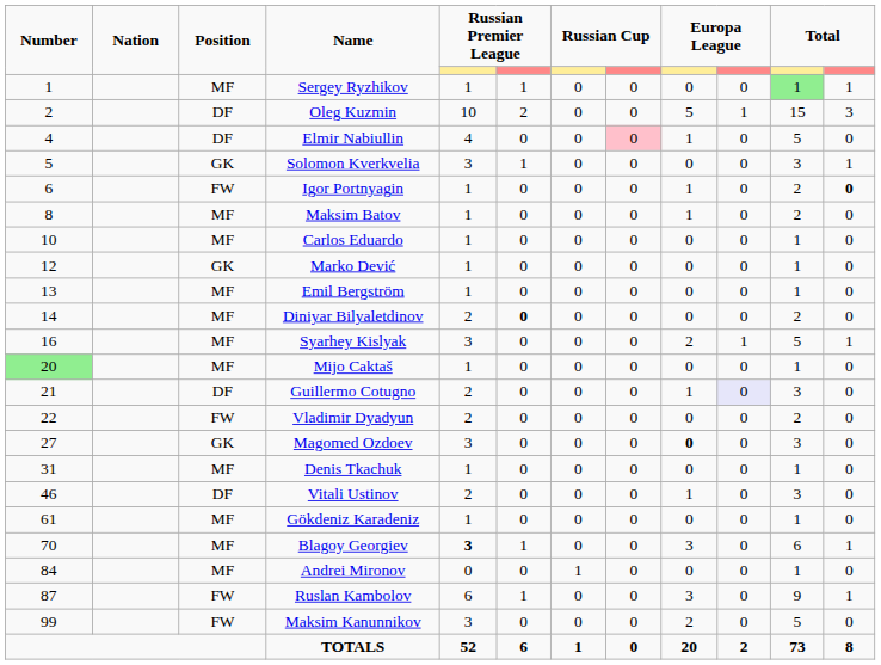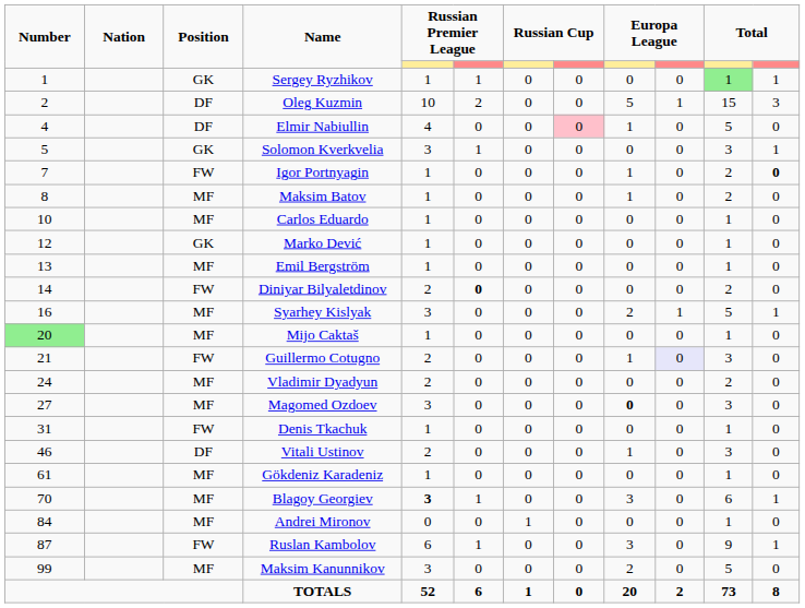 <table class="wikitable" style="font-size: 100%; text-align: center;">
 <tr>
 <td rowspan="2" width="10%" align="center"><strong>Number</strong></td>
 <td rowspan="2" width="10%" align="center"><strong>Nation</strong></td>
 <td rowspan="2" width="10%" align="center"><strong>Position</strong></td>
 <td rowspan="2" width="20%" align="center"><strong>Name</strong></td>
 <td colspan="2" align="center"><strong>Russian Premier League</strong></td>
 <td colspan="2" align="center"><strong>Russian Cup</strong></td>
 <td colspan="2" align="center"><strong>Europa League</strong></td>
 <td colspan="2" align="center"><strong>Total</strong></td>
 </tr>
 <tr>
 <th width=60 style="background: #FFEE99"></th>
 <th width=60 style="background: #FF8888"></th>
 <th width=60 style="background: #FFEE99"></th>
 <th width=60 style="background: #FF8888"></th>
 <th width=60 style="background: #FFEE99"></th>
 <th width=60 style="background: #FF8888"></th>
 <th width=60 style="background: #FFEE99"></th>
 <th width=60 style="background: #FF8888"></th>
 </tr>
 <tr>
 <td>1</td>
 <td></td>
-<td>MF</td>
+<td>GK</td>
 <td><a href='#'>Sergey Ryzhikov</a></td>
 <td>1</td>
 <td>1</td>
 <td>0</td>
 <td>0</td>
 <td>0</td>
 <td>0</td>
 <td style="background: lightgreen;">1</td>
 <td>1</td>
 </tr>
 <tr>
 <td>2</td>
 <td></td>
 <td>DF</td>
 <td><a href='#'>Oleg Kuzmin</a></td>
 <td>10</td>
 <td>2</td>
 <td>0</td>
 <td>0</td>
 <td>5</td>
 <td>1</td>
 <td>15</td>
 <td>3</td>
 </tr>
 <tr>
 <td>4</td>
 <td></td>
 <td>DF</td>
 <td><a href='#'>Elmir Nabiullin</a></td>
 <td>4</td>
 <td>0</td>
 <td>0</td>
 <td style="background: pink;">0</td>
 <td>1</td>
 <td>0</td>
 <td>5</td>
 <td>0</td>
 </tr>
 <tr>
 <td>5</td>
 <td></td>
 <td>GK</td>
 <td><a href='#'>Solomon Kverkvelia</a></td>
 <td>3</td>
 <td>1</td>
 <td>0</td>
 <td>0</td>
 <td>0</td>
 <td>0</td>
 <td>3</td>
 <td>1</td>
 </tr>
 <tr>
-<td>6</td>
+<td>7</td>
 <td></td>
 <td>FW</td>
 <td><a href='#'>Igor Portnyagin</a></td>
 <td>1</td>
 <td>0</td>
 <td>0</td>
 <td>0</td>
 <td>1</td>
 <td>0</td>
 <td>2</td>
 <td><strong>0</strong></td>
 </tr>
 <tr>
 <td>8</td>
 <td></td>
 <td>MF</td>
 <td><a href='#'>Maksim Batov</a></td>
 <td>1</td>
 <td>0</td>
 <td>0</td>
 <td>0</td>
 <td>1</td>
 <td>0</td>
 <td>2</td>
 <td>0</td>
 </tr>
 <tr>
 <td>10</td>
 <td></td>
 <td>MF</td>
 <td><a href='#'>Carlos Eduardo</a></td>
 <td>1</td>
 <td>0</td>
 <td>0</td>
 <td>0</td>
 <td>0</td>
 <td>0</td>
 <td>1</td>
 <td>0</td>
 </tr>
 <tr>
 <td>12</td>
 <td></td>
 <td>GK</td>
 <td><a href='#'>Marko Dević</a></td>
 <td>1</td>
 <td>0</td>
 <td>0</td>
 <td>0</td>
 <td>0</td>
 <td>0</td>
 <td>1</td>
 <td>0</td>
 </tr>
 <tr>
 <td>13</td>
 <td></td>
 <td>MF</td>
 <td><a href='#'>Emil Bergström</a></td>
 <td>1</td>
 <td>0</td>
 <td>0</td>
 <td>0</td>
 <td>0</td>
 <td>0</td>
 <td>1</td>
 <td>0</td>
 </tr>
 <tr>
 <td>14</td>
 <td></td>
-<td>MF</td>
+<td>FW</td>
 <td><a href='#'>Diniyar Bilyaletdinov</a></td>
 <td>2</td>
 <td><strong>0</strong></td>
 <td>0</td>
 <td>0</td>
 <td>0</td>
 <td>0</td>
 <td>2</td>
 <td>0</td>
 </tr>
 <tr>
 <td>16</td>
 <td></td>
 <td>MF</td>
 <td><a href='#'>Syarhey Kislyak</a></td>
 <td>3</td>
 <td>0</td>
 <td>0</td>
 <td>0</td>
 <td>2</td>
 <td>1</td>
 <td>5</td>
 <td>1</td>
 </tr>
 <tr>
 <td style="background: lightgreen;">20</td>
 <td></td>
 <td>MF</td>
 <td><a href='#'>Mijo Caktaš</a></td>
 <td>1</td>
 <td>0</td>
 <td>0</td>
 <td>0</td>
 <td>0</td>
 <td>0</td>
 <td>1</td>
 <td>0</td>
 </tr>
 <tr>
 <td>21</td>
 <td></td>
-<td>DF</td>
+<td>FW</td>
 <td><a href='#'>Guillermo Cotugno</a></td>
 <td>2</td>
 <td>0</td>
 <td>0</td>
 <td>0</td>
 <td>1</td>
 <td style="background: lavender;">0</td>
 <td>3</td>
 <td>0</td>
 </tr>
 <tr>
-<td>22</td>
+<td>24</td>
 <td></td>
-<td>FW</td>
+<td>MF</td>
 <td><a href='#'>Vladimir Dyadyun</a></td>
 <td>2</td>
 <td>0</td>
 <td>0</td>
 <td>0</td>
 <td>0</td>
 <td>0</td>
 <td>2</td>
 <td>0</td>
 </tr>
 <tr>
 <td>27</td>
 <td></td>
-<td>GK</td>
+<td>MF</td>
 <td><a href='#'>Magomed Ozdoev</a></td>
 <td>3</td>
 <td>0</td>
 <td>0</td>
 <td>0</td>
 <td><strong>0</strong></td>
 <td>0</td>
 <td>3</td>
 <td>0</td>
 </tr>
 <tr>
 <td>31</td>
 <td></td>
-<td>MF</td>
+<td>FW</td>
 <td><a href='#'>Denis Tkachuk</a></td>
 <td>1</td>
 <td>0</td>
 <td>0</td>
 <td>0</td>
 <td>0</td>
 <td>0</td>
 <td>1</td>
 <td>0</td>
 </tr>
 <tr>
 <td>46</td>
 <td></td>
 <td>DF</td>
 <td><a href='#'>Vitali Ustinov</a></td>
 <td>2</td>
 <td>0</td>
 <td>0</td>
 <td>0</td>
 <td>1</td>
 <td>0</td>
 <td>3</td>
 <td>0</td>
 </tr>
 <tr>
 <td>61</td>
 <td></td>
 <td>MF</td>
 <td><a href='#'>Gökdeniz Karadeniz</a></td>
 <td>1</td>
 <td>0</td>
 <td>0</td>
 <td>0</td>
 <td>0</td>
 <td>0</td>
 <td>1</td>
 <td>0</td>
 </tr>
 <tr>
 <td>70</td>
 <td></td>
 <td>MF</td>
 <td><a href='#'>Blagoy Georgiev</a></td>
 <td><strong>3</strong></td>
 <td>1</td>
 <td>0</td>
 <td>0</td>
 <td>3</td>
 <td>0</td>
 <td>6</td>
 <td>1</td>
 </tr>
 <tr>
 <td>84</td>
 <td></td>
 <td>MF</td>
 <td><a href='#'>Andrei Mironov</a></td>
 <td>0</td>
 <td>0</td>
 <td>1</td>
 <td>0</td>
 <td>0</td>
 <td>0</td>
 <td>1</td>
 <td>0</td>
 </tr>
 <tr>
 <td>87</td>
 <td></td>
 <td>FW</td>
 <td><a href='#'>Ruslan Kambolov</a></td>
 <td>6</td>
 <td>1</td>
 <td>0</td>
 <td>0</td>
 <td>3</td>
 <td>0</td>
 <td>9</td>
 <td>1</td>
 </tr>
 <tr>
 <td>99</td>
 <td></td>
-<td>FW</td>
+<td>MF</td>
 <td><a href='#'>Maksim Kanunnikov</a></td>
 <td>3</td>
 <td>0</td>
 <td>0</td>
 <td>0</td>
 <td>2</td>
 <td>0</td>
 <td>5</td>
 <td>0</td>
 </tr>
 <tr>
 <td colspan="3"></td>
 <td><strong>TOTALS</strong></td>
 <td><strong>52</strong></td>
 <td><strong>6</strong></td>
 <td><strong>1</strong></td>
 <td><strong>0</strong></td>
 <td><strong>20</strong></td>
 <td><strong>2</strong></td>
 <td><strong>73</strong></td>
 <td><strong>8</strong></td>
 </tr>
 </table>
